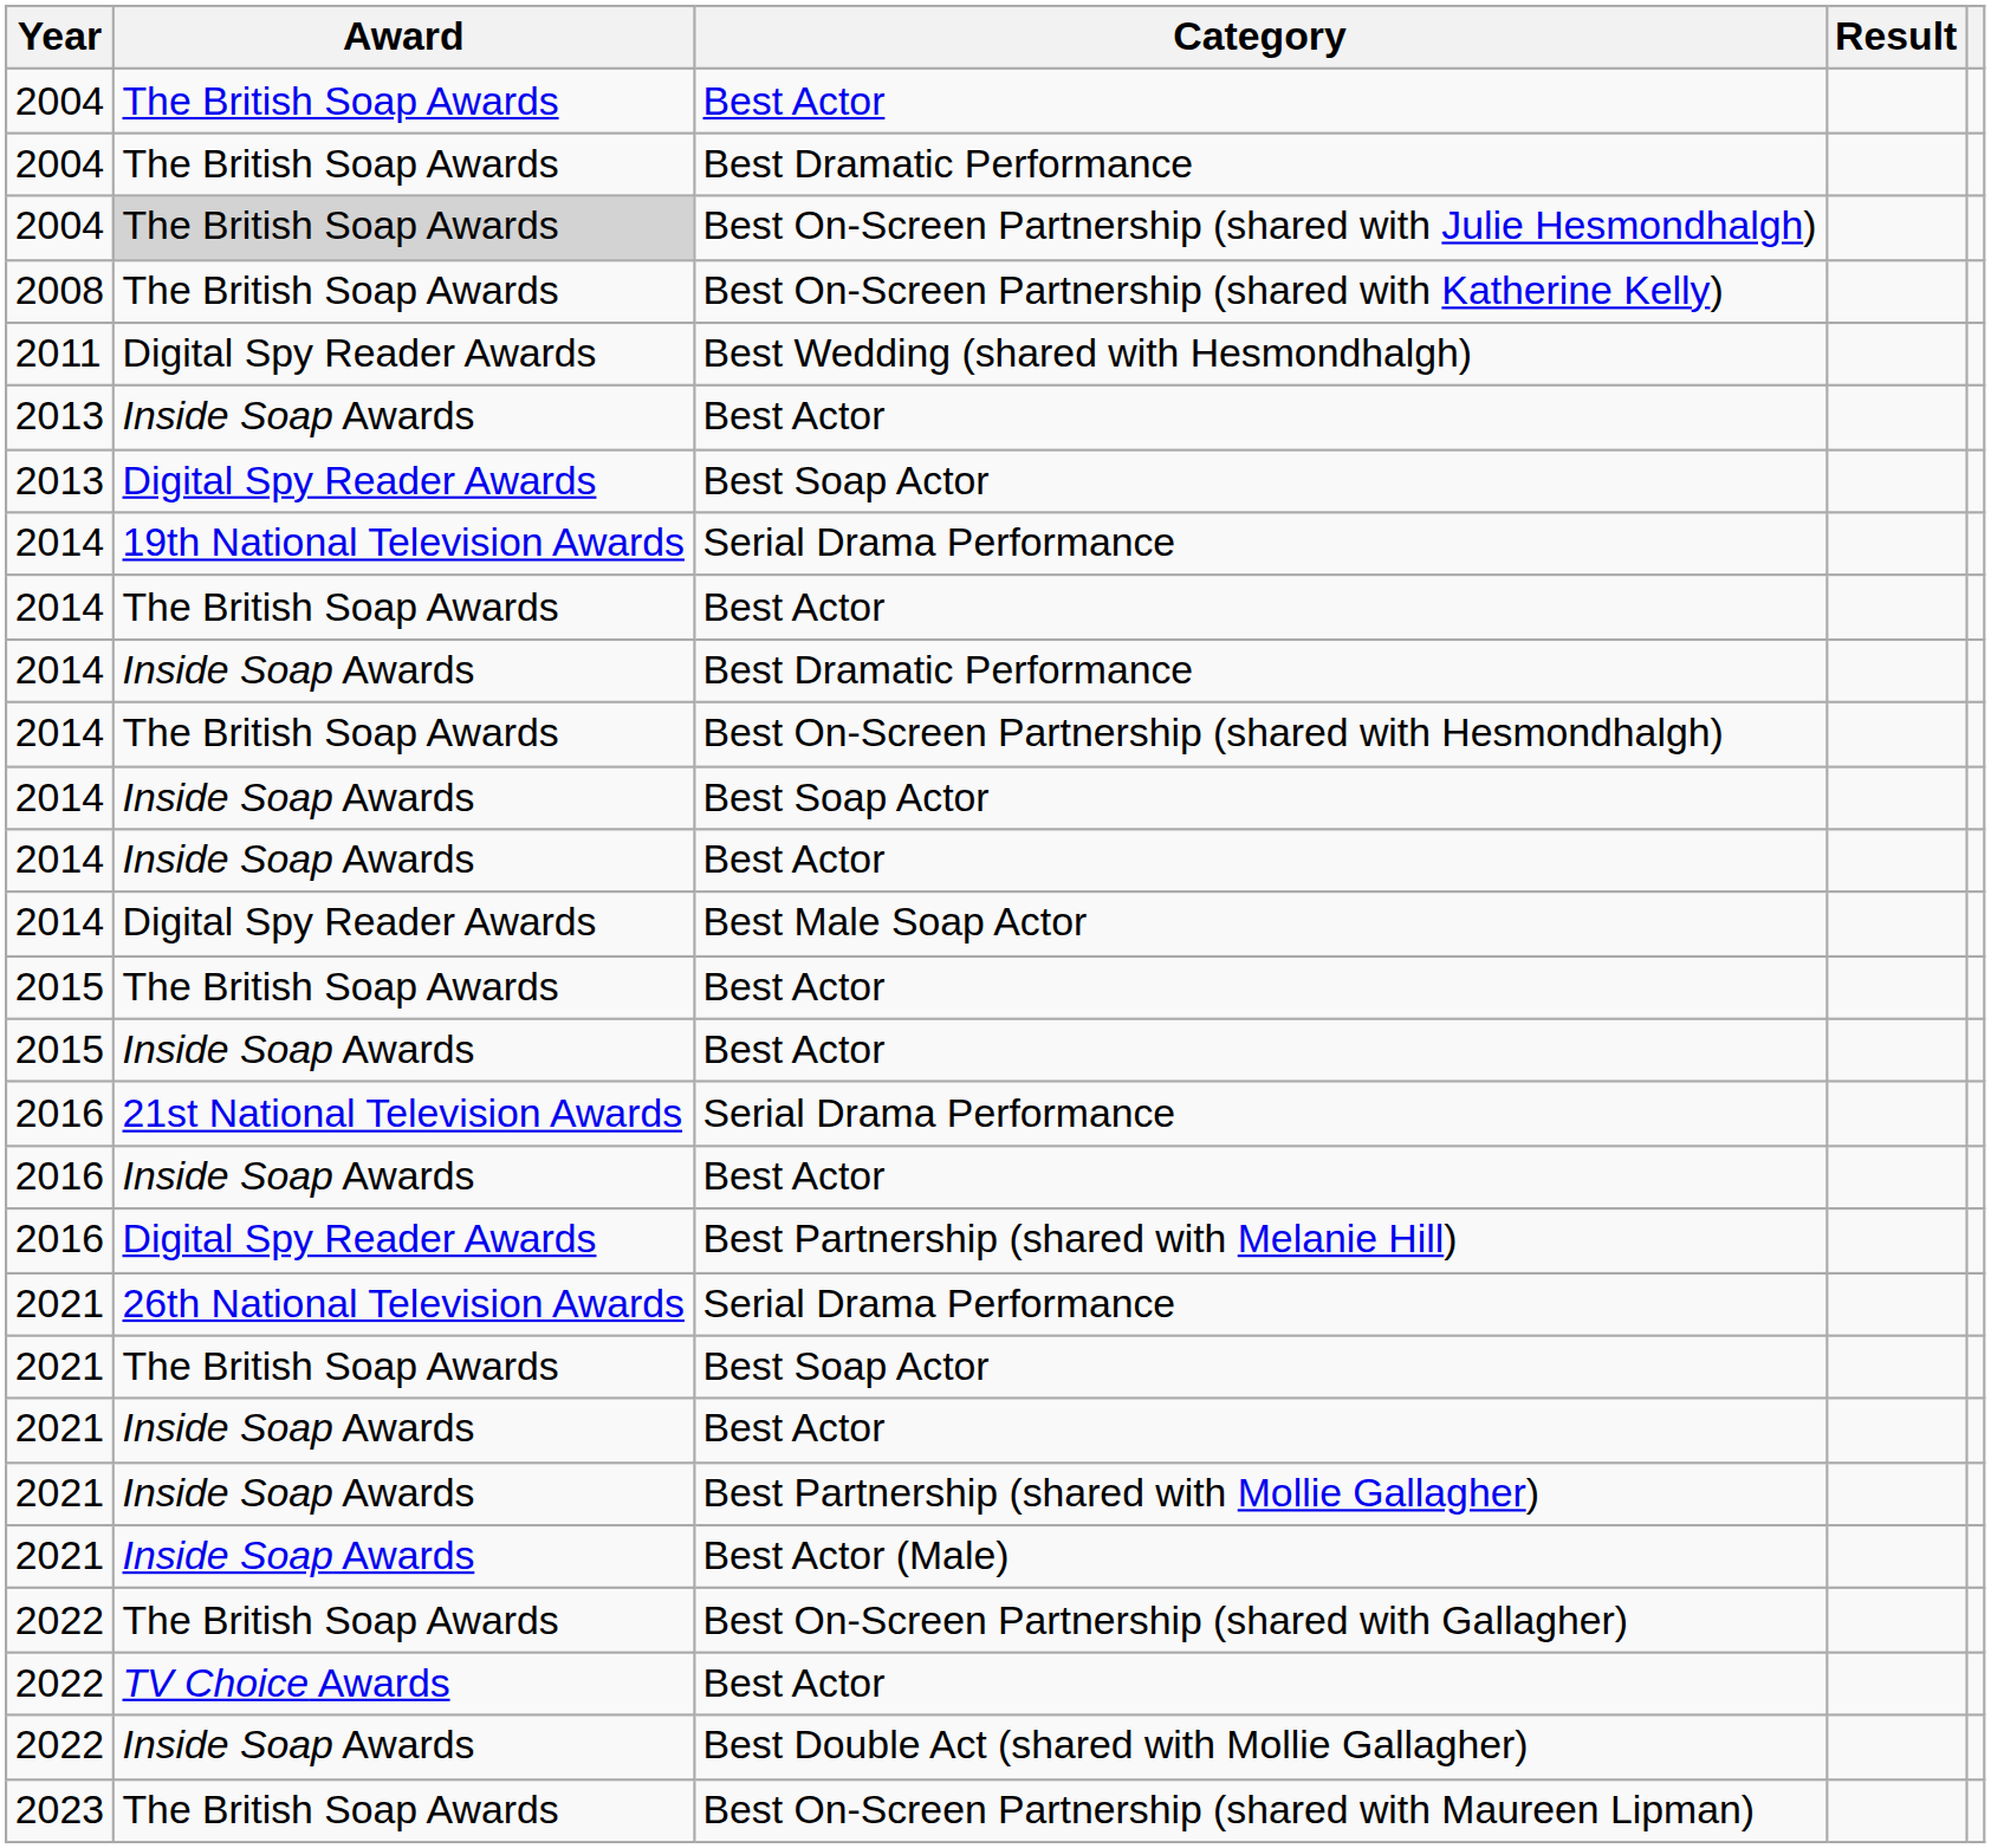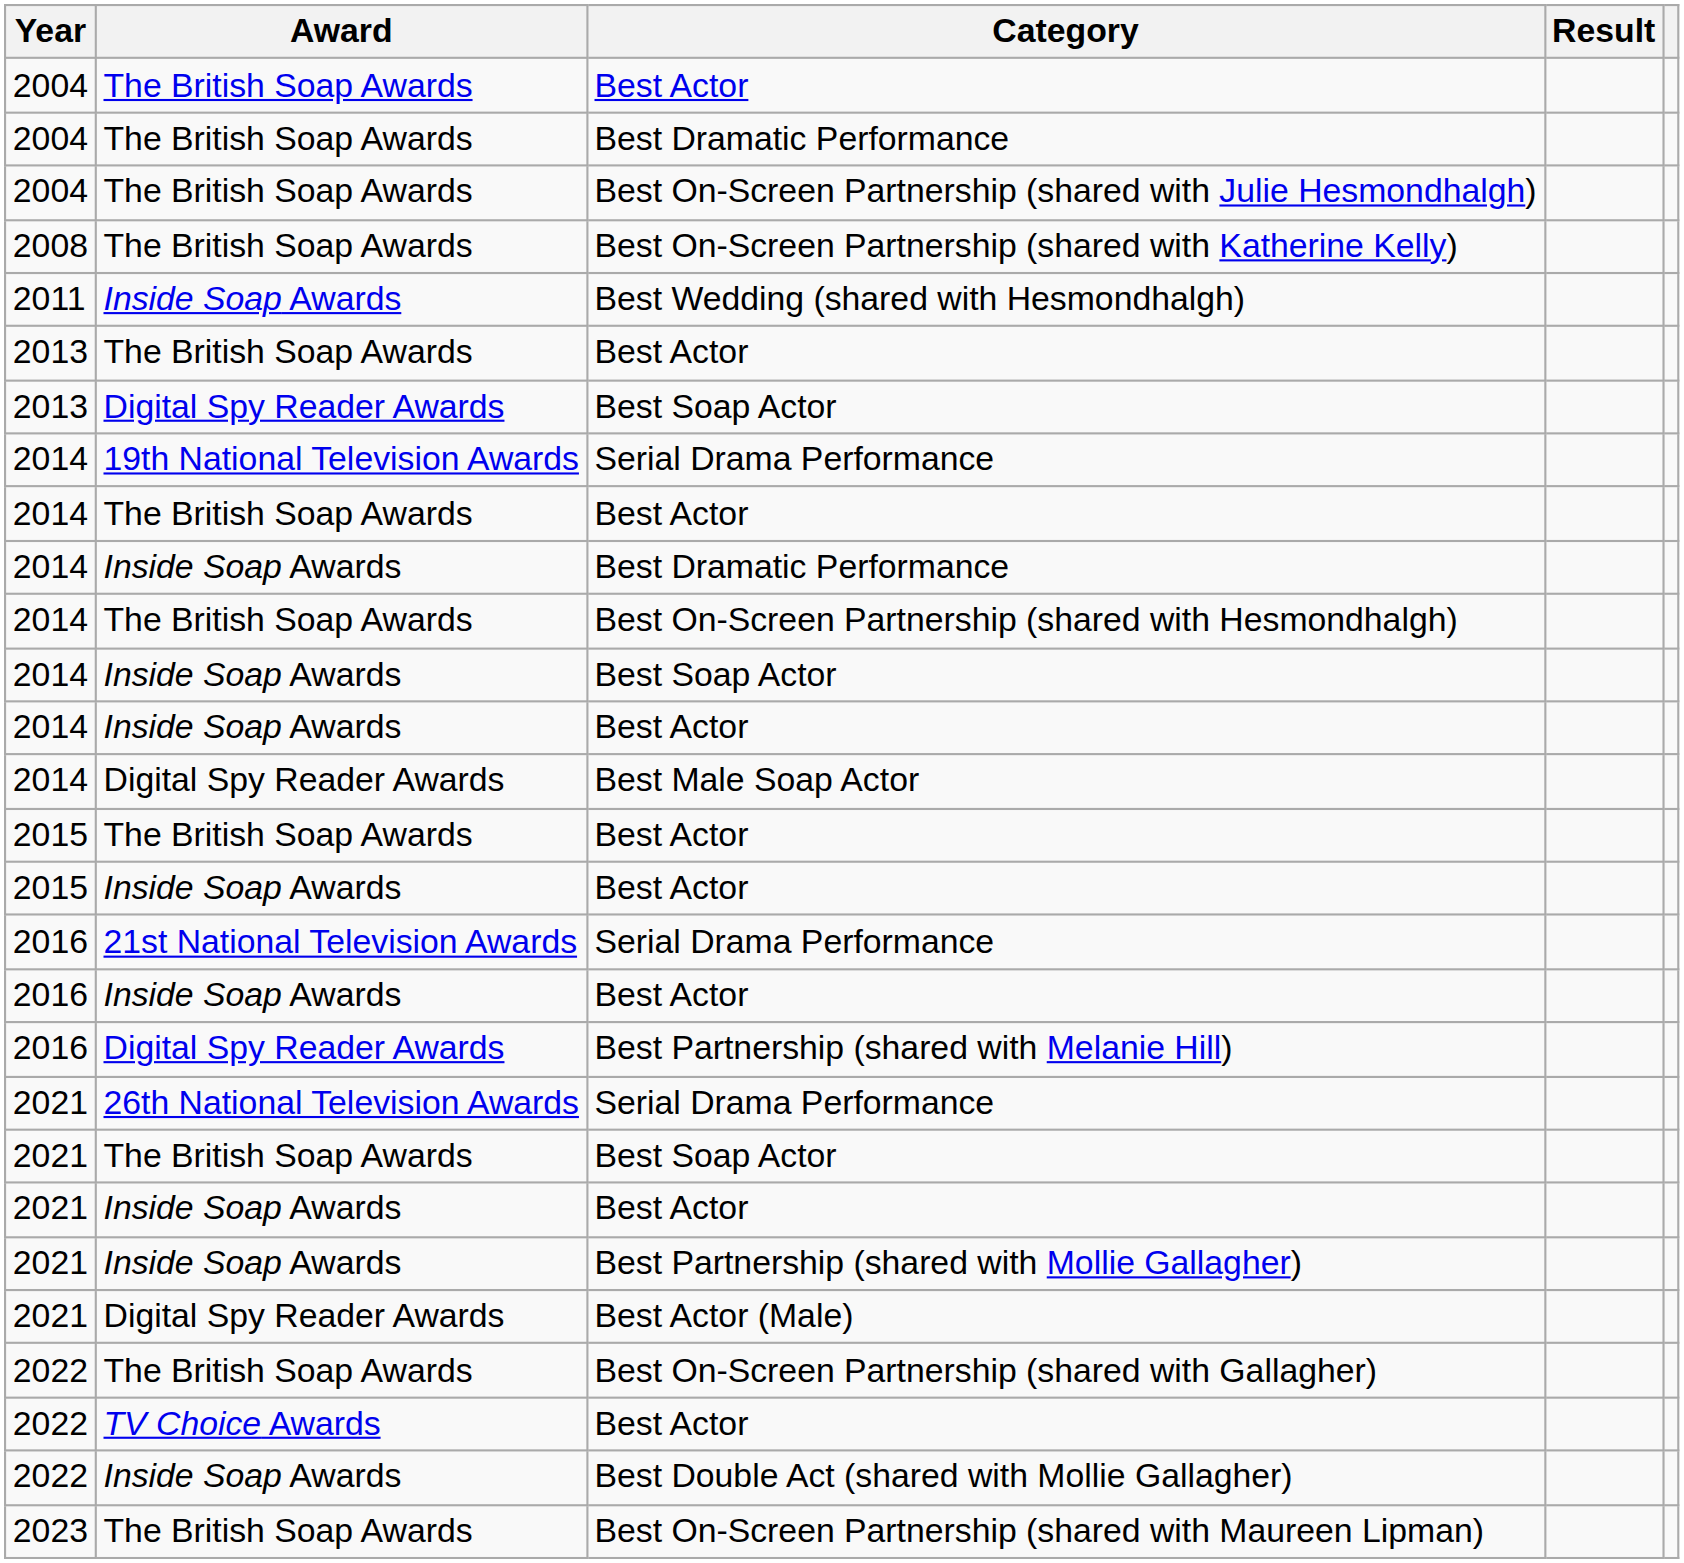 <table class="wikitable sortable">
 <tr>
 <th>Year</th>
 <th>Award</th>
 <th>Category</th>
 <th>Result</th>
 <th scope=col class=unsortable></th>
 </tr>
 <tr>
 <td>2004</td>
 <td><a href='#'>The British Soap Awards</a></td>
 <td><a href='#'>Best Actor</a></td>
 <td></td>
 <td align="center"></td>
 </tr>
 <tr>
 <td>2004</td>
 <td>The British Soap Awards</td>
 <td>Best Dramatic Performance</td>
 <td></td>
 <td align="center"></td>
 </tr>
 <tr>
 <td>2004</td>
-<td style="background: lightgrey;">The British Soap Awards</td>
+<td>The British Soap Awards</td>
 <td>Best On-Screen Partnership (shared with <a href='#'>Julie Hesmondhalgh</a>)</td>
 <td></td>
 <td align="center"></td>
 </tr>
 <tr>
 <td>2008</td>
 <td>The British Soap Awards</td>
 <td>Best On-Screen Partnership (shared with <a href='#'>Katherine Kelly</a>)</td>
 <td></td>
 <td align="center"></td>
 </tr>
 <tr>
 <td>2011</td>
-<td>Digital Spy Reader Awards</td>
+<td><a href='#'><em>Inside Soap</em> Awards</a></td>
 <td>Best Wedding (shared with Hesmondhalgh)</td>
 <td></td>
 <td align="center"></td>
 </tr>
 <tr>
 <td>2013</td>
-<td><em>Inside Soap</em> Awards</td>
+<td>The British Soap Awards</td>
 <td>Best Actor</td>
 <td></td>
 <td align="center"></td>
 </tr>
 <tr>
 <td>2013</td>
 <td><a href='#'>Digital Spy Reader Awards</a></td>
 <td>Best Soap Actor</td>
 <td></td>
 <td align="center"></td>
 </tr>
 <tr>
 <td>2014</td>
 <td><a href='#'>19th National Television Awards</a></td>
 <td>Serial Drama Performance</td>
 <td></td>
 <td align="center"></td>
 </tr>
 <tr>
 <td>2014</td>
 <td>The British Soap Awards</td>
 <td>Best Actor</td>
 <td></td>
 <td align="center"></td>
 </tr>
 <tr>
 <td>2014</td>
 <td><em>Inside Soap</em> Awards</td>
 <td>Best Dramatic Performance</td>
 <td></td>
 <td align="center"></td>
 </tr>
 <tr>
 <td>2014</td>
 <td>The British Soap Awards</td>
 <td>Best On-Screen Partnership (shared with Hesmondhalgh)</td>
 <td></td>
 <td align="center"></td>
 </tr>
 <tr>
 <td>2014</td>
 <td><em>Inside Soap</em> Awards</td>
 <td>Best Soap Actor</td>
 <td></td>
 <td align="center"></td>
 </tr>
 <tr>
 <td>2014</td>
 <td><em>Inside Soap</em> Awards</td>
 <td>Best Actor</td>
 <td></td>
 <td align="center"></td>
 </tr>
 <tr>
 <td>2014</td>
 <td>Digital Spy Reader Awards</td>
 <td>Best Male Soap Actor</td>
 <td></td>
 <td align="center"></td>
 </tr>
 <tr>
 <td>2015</td>
 <td>The British Soap Awards</td>
 <td>Best Actor</td>
 <td></td>
 <td align="center"></td>
 </tr>
 <tr>
 <td>2015</td>
 <td><em>Inside Soap</em> Awards</td>
 <td>Best Actor</td>
 <td></td>
 <td align="center"></td>
 </tr>
 <tr>
 <td>2016</td>
 <td><a href='#'>21st National Television Awards</a></td>
 <td>Serial Drama Performance</td>
 <td></td>
 <td align="center"></td>
 </tr>
 <tr>
 <td>2016</td>
 <td><em>Inside Soap</em> Awards</td>
 <td>Best Actor</td>
 <td></td>
 <td align="center"></td>
 </tr>
 <tr>
 <td>2016</td>
 <td><a href='#'>Digital Spy Reader Awards</a></td>
 <td>Best Partnership (shared with <a href='#'>Melanie Hill</a>)</td>
 <td></td>
 <td align="center"></td>
 </tr>
 <tr>
 <td>2021</td>
 <td><a href='#'>26th National Television Awards</a></td>
 <td>Serial Drama Performance</td>
 <td></td>
 <td align="center"></td>
 </tr>
 <tr>
 <td>2021</td>
 <td>The British Soap Awards</td>
 <td>Best Soap Actor</td>
 <td></td>
 <td align="center"></td>
 </tr>
 <tr>
 <td>2021</td>
 <td><em>Inside Soap</em> Awards</td>
 <td>Best Actor</td>
 <td></td>
 <td align="center"></td>
 </tr>
 <tr>
 <td>2021</td>
 <td><em>Inside Soap</em> Awards</td>
 <td>Best Partnership (shared with <a href='#'>Mollie Gallagher</a>)</td>
 <td></td>
 <td align="center"></td>
 </tr>
 <tr>
 <td>2021</td>
-<td><a href='#'><em>Inside Soap</em> Awards</a></td>
+<td>Digital Spy Reader Awards</td>
 <td>Best Actor (Male)</td>
 <td></td>
 <td align="center"></td>
 </tr>
 <tr>
 <td>2022</td>
 <td>The British Soap Awards</td>
 <td>Best On-Screen Partnership (shared with Gallagher)</td>
 <td></td>
 <td align="center"></td>
 </tr>
 <tr>
 <td>2022</td>
 <td><a href='#'><em>TV Choice</em> Awards</a></td>
 <td>Best Actor</td>
 <td></td>
 <td align="center"></td>
 </tr>
 <tr>
 <td>2022</td>
 <td><em>Inside Soap</em> Awards</td>
 <td>Best Double Act (shared with Mollie Gallagher)</td>
 <td></td>
 <td align="center"></td>
 </tr>
 <tr>
 <td>2023</td>
 <td>The British Soap Awards</td>
 <td>Best On-Screen Partnership (shared with Maureen Lipman)</td>
 <td></td>
 <td align="center"></td>
 </tr>
 </table>
